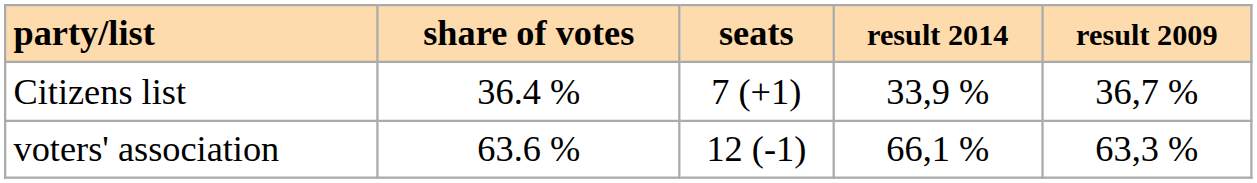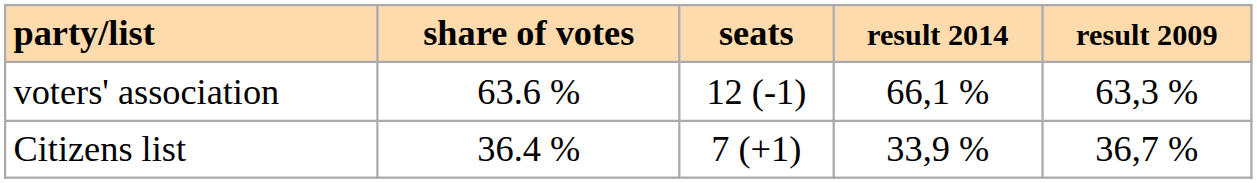 <table class=wikitable width=550>
 <tr bgcolor="#fedbac" align=center>
 <td align="left"><strong>party/list</strong></td>
 <td><strong>share of votes</strong></td>
 <td><strong>seats</strong></td>
 <td><strong><small>result 2014</small></strong></td>
 <td><strong><small>result 2009</small><em></td>
 </tr>
 <tr align="center" bgcolor="#ffffff" |>
+<td align="left">voters' association</td>
+<td>63.6 %</td>
+<td>12 (-1)</td>
+<td>66,1 %</td>
+<td>63,3 %</td>
+</tr>
+<tr align="center" bgcolor="#ffffff" |>
 <td align="left">Citizens list</td>
 <td>36.4 %</td>
 <td>7 (+1)</td>
 <td>33,9 %</td>
 <td>36,7 %</td>
 </tr>
-<tr align="center" bgcolor="#ffffff" |>
-<td align="left">voters' association</td>
-<td>63.6 %</td>
-<td>12 (-1)</td>
-<td>66,1 %</td>
-<td>63,3 %</td>
-</tr>
 </table>
